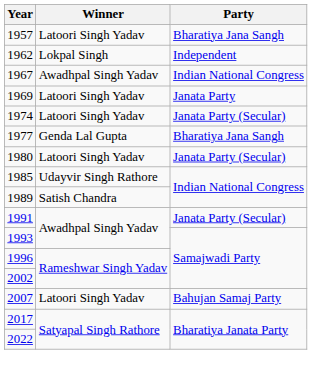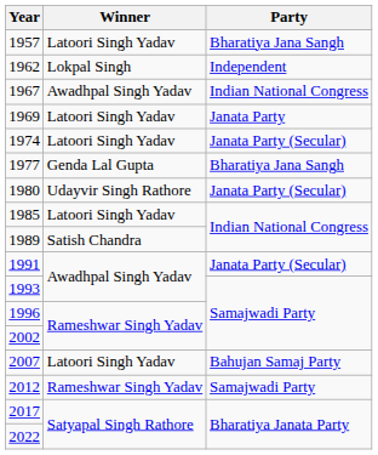 <table class="wikitable sortable">
 <tr>
 <th>Year</th>
 <th>Winner</th>
 <th>Party</th>
 </tr>
 <tr>
 <td>1957</td>
 <td>Latoori Singh Yadav</td>
 <td><a href='#'>Bharatiya Jana Sangh</a></td>
 </tr>
 <tr>
 <td>1962</td>
 <td>Lokpal Singh</td>
 <td><a href='#'>Independent</a></td>
 </tr>
 <tr>
 <td>1967</td>
 <td>Awadhpal Singh Yadav</td>
 <td><a href='#'>Indian National Congress</a></td>
 </tr>
 <tr>
 <td>1969</td>
 <td>Latoori Singh Yadav</td>
 <td><a href='#'>Janata Party</a></td>
 </tr>
 <tr>
 <td>1974</td>
 <td>Latoori Singh Yadav</td>
 <td><a href='#'>Janata Party (Secular)</a></td>
 </tr>
 <tr>
 <td>1977</td>
 <td>Genda Lal Gupta</td>
 <td><a href='#'>Bharatiya Jana Sangh</a></td>
 </tr>
 <tr>
 <td>1980</td>
-<td>Latoori Singh Yadav</td>
+<td>Udayvir Singh Rathore</td>
 <td><a href='#'>Janata Party (Secular)</a></td>
 </tr>
 <tr>
 <td>1985</td>
-<td>Udayvir Singh Rathore</td>
+<td>Latoori Singh Yadav</td>
 <td rowspan="2"><a href='#'>Indian National Congress</a></td>
 </tr>
 <tr>
 <td>1989</td>
 <td>Satish Chandra</td>
 </tr>
 <tr>
 <td><a href='#'>1991</a></td>
 <td rowspan="2">Awadhpal Singh Yadav</td>
 <td><a href='#'>Janata Party (Secular)</a></td>
 </tr>
 <tr>
 <td><a href='#'>1993</a></td>
 <td rowspan="3"><a href='#'>Samajwadi Party</a></td>
 </tr>
 <tr>
 <td><a href='#'>1996</a></td>
 <td rowspan="2"><a href='#'>Rameshwar Singh Yadav</a></td>
 </tr>
 <tr>
 <td><a href='#'>2002</a></td>
 </tr>
 <tr>
 <td><a href='#'>2007</a></td>
 <td>Latoori Singh Yadav</td>
 <td><a href='#'>Bahujan Samaj Party</a></td>
 </tr>
 <tr>
+<td><a href='#'>2012</a></td>
+<td><a href='#'>Rameshwar Singh Yadav</a></td>
+<td><a href='#'>Samajwadi Party</a></td>
+</tr>
+<tr>
 <td><a href='#'>2017</a></td>
 <td rowspan="2"><a href='#'>Satyapal Singh Rathore</a></td>
 <td rowspan="2"><a href='#'>Bharatiya Janata Party</a></td>
 </tr>
 <tr>
 <td><a href='#'>2022</a></td>
 </tr>
 </table>
